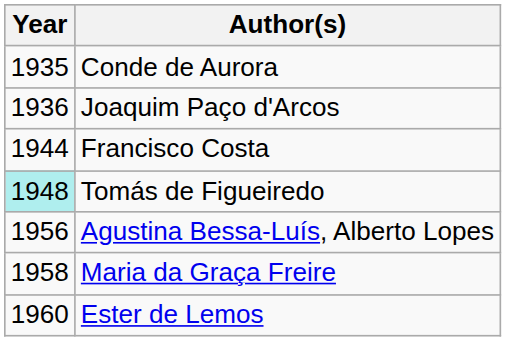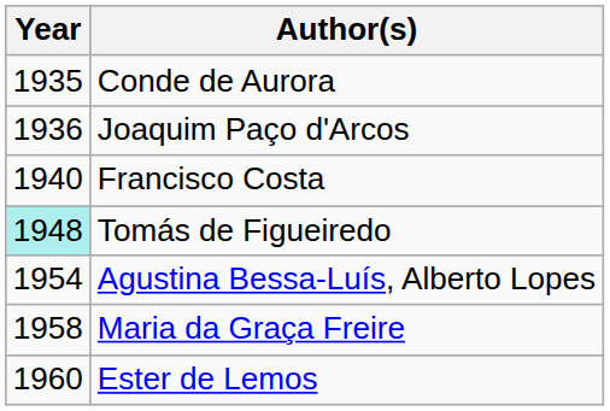 <table class="wikitable sortable mw-collapsible mw-collapsed">
 <tr>
 <th>Year</th>
 <th>Author(s)</th>
 </tr>
 <tr>
 <td>1935</td>
 <td>Conde de Aurora</td>
 </tr>
 <tr>
 <td>1936</td>
 <td>Joaquim Paço d'Arcos</td>
 </tr>
 <tr>
-<td>1944</td>
+<td>1940</td>
 <td>Francisco Costa</td>
 </tr>
 <tr>
 <td style="background: paleturquoise;">1948</td>
 <td>Tomás de Figueiredo</td>
 </tr>
 <tr>
-<td>1956</td>
+<td>1954</td>
 <td><a href='#'>Agustina Bessa-Luís</a>, Alberto Lopes</td>
 </tr>
 <tr>
 <td>1958</td>
 <td><a href='#'>Maria da Graça Freire</a></td>
 </tr>
 <tr>
 <td>1960</td>
 <td><a href='#'>Ester de Lemos</a></td>
 </tr>
 </table>
